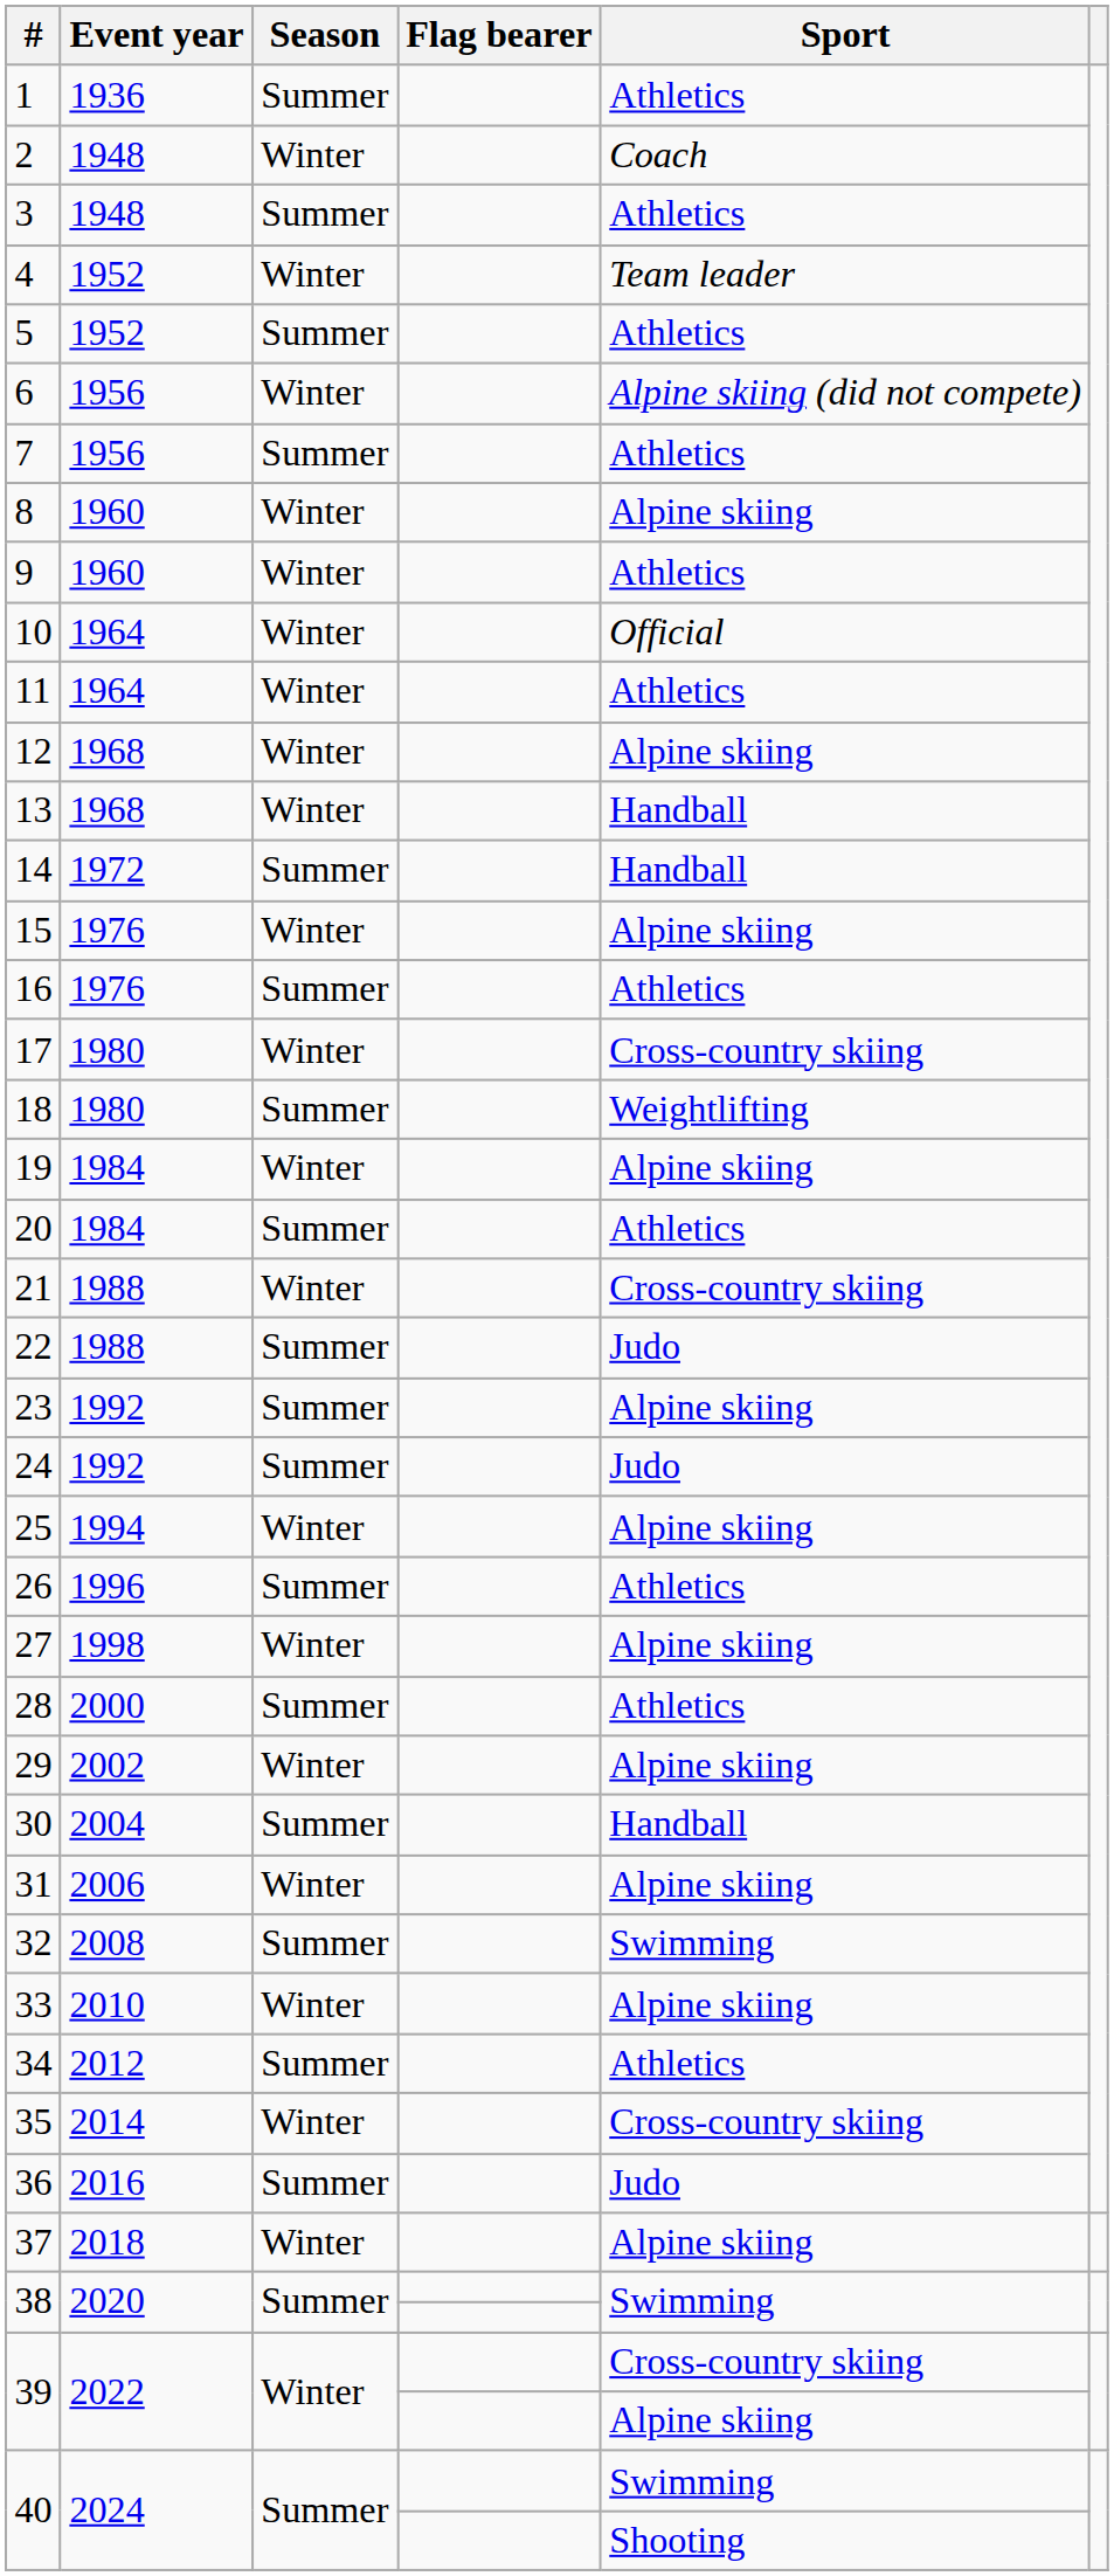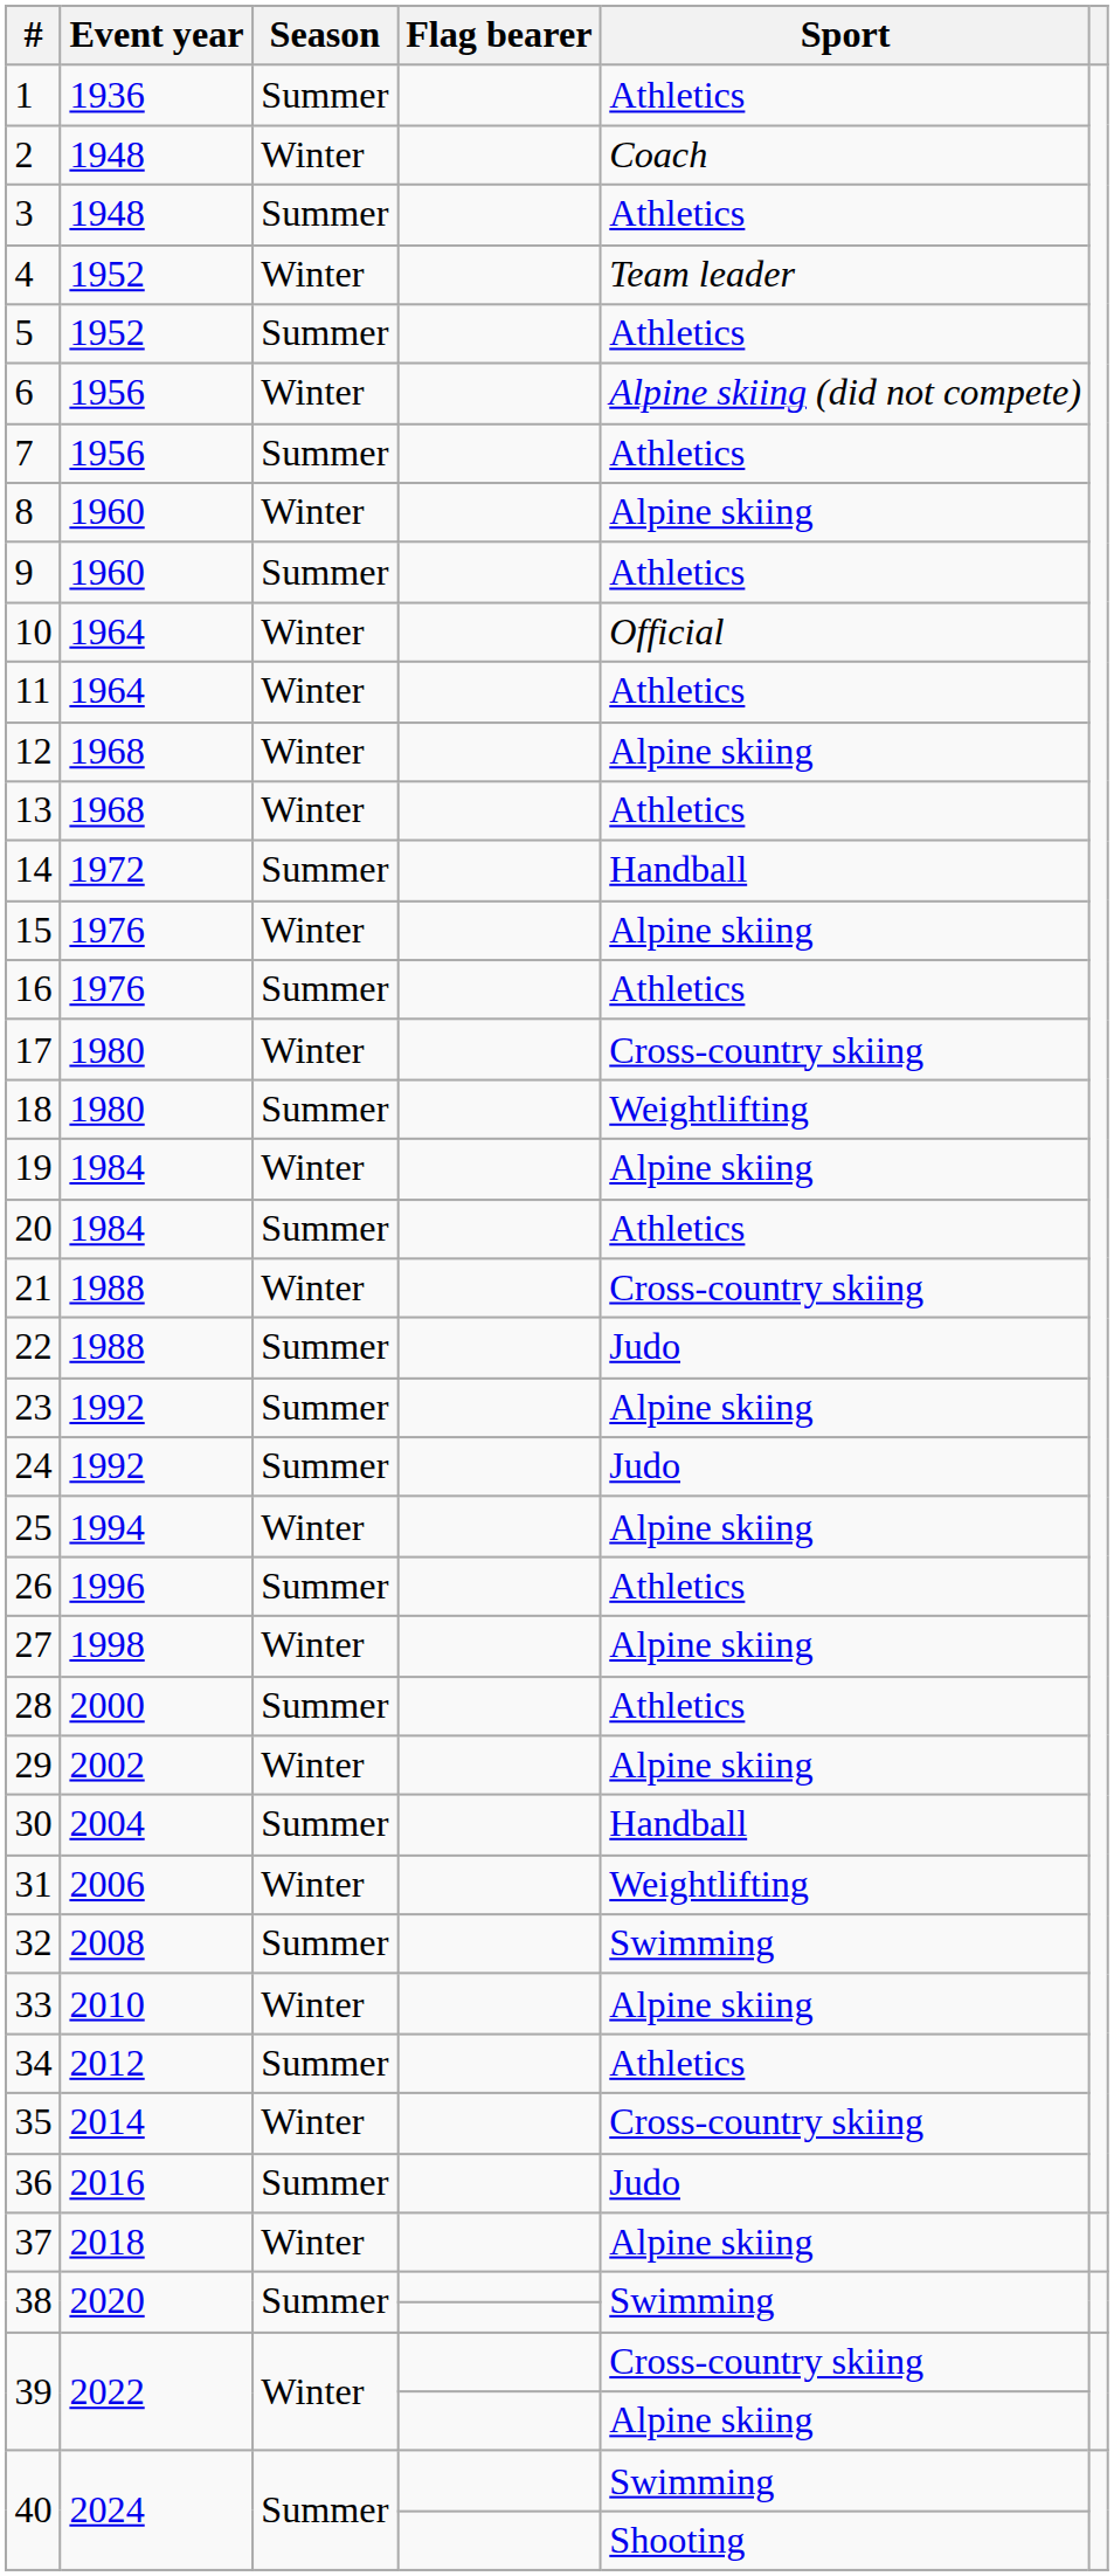 <table class="wikitable sortable">
 <tr>
 <th>#</th>
 <th>Event year</th>
 <th>Season</th>
 <th>Flag bearer</th>
 <th>Sport</th>
 <th></th>
 </tr>
 <tr>
 <td>1</td>
 <td><a href='#'>1936</a></td>
 <td>Summer</td>
 <td></td>
 <td><a href='#'>Athletics</a></td>
 <td rowspan=36></td>
 </tr>
 <tr>
 <td>2</td>
 <td><a href='#'>1948</a></td>
 <td>Winter</td>
 <td></td>
 <td><em>Coach</em></td>
 </tr>
 <tr>
 <td>3</td>
 <td><a href='#'>1948</a></td>
 <td>Summer</td>
 <td></td>
 <td><a href='#'>Athletics</a></td>
 </tr>
 <tr>
 <td>4</td>
 <td><a href='#'>1952</a></td>
 <td>Winter</td>
 <td></td>
 <td><em>Team leader</em></td>
 </tr>
 <tr>
 <td>5</td>
 <td><a href='#'>1952</a></td>
 <td>Summer</td>
 <td></td>
 <td><a href='#'>Athletics</a></td>
 </tr>
 <tr>
 <td>6</td>
 <td><a href='#'>1956</a></td>
 <td>Winter</td>
 <td></td>
 <td><em><a href='#'>Alpine skiing</a> (did not compete)</em></td>
 </tr>
 <tr>
 <td>7</td>
 <td><a href='#'>1956</a></td>
 <td>Summer</td>
 <td></td>
 <td><a href='#'>Athletics</a></td>
 </tr>
 <tr>
 <td>8</td>
 <td><a href='#'>1960</a></td>
 <td>Winter</td>
 <td></td>
 <td><a href='#'>Alpine skiing</a></td>
 </tr>
 <tr>
 <td>9</td>
 <td><a href='#'>1960</a></td>
-<td>Winter</td>
+<td>Summer</td>
 <td></td>
 <td><a href='#'>Athletics</a></td>
 </tr>
 <tr>
 <td>10</td>
 <td><a href='#'>1964</a></td>
 <td>Winter</td>
 <td></td>
 <td><em>Official</em></td>
 </tr>
 <tr>
 <td>11</td>
 <td><a href='#'>1964</a></td>
 <td>Winter</td>
 <td></td>
 <td><a href='#'>Athletics</a></td>
 </tr>
 <tr>
 <td>12</td>
 <td><a href='#'>1968</a></td>
 <td>Winter</td>
 <td></td>
 <td><a href='#'>Alpine skiing</a></td>
 </tr>
 <tr>
 <td>13</td>
 <td><a href='#'>1968</a></td>
 <td>Winter</td>
 <td></td>
-<td><a href='#'>Handball</a></td>
+<td><a href='#'>Athletics</a></td>
 </tr>
 <tr>
 <td>14</td>
 <td><a href='#'>1972</a></td>
 <td>Summer</td>
 <td></td>
 <td><a href='#'>Handball</a></td>
 </tr>
 <tr>
 <td>15</td>
 <td><a href='#'>1976</a></td>
 <td>Winter</td>
 <td></td>
 <td><a href='#'>Alpine skiing</a></td>
 </tr>
 <tr>
 <td>16</td>
 <td><a href='#'>1976</a></td>
 <td>Summer</td>
 <td></td>
 <td><a href='#'>Athletics</a></td>
 </tr>
 <tr>
 <td>17</td>
 <td><a href='#'>1980</a></td>
 <td>Winter</td>
 <td></td>
 <td><a href='#'>Cross-country skiing</a></td>
 </tr>
 <tr>
 <td>18</td>
 <td><a href='#'>1980</a></td>
 <td>Summer</td>
 <td></td>
 <td><a href='#'>Weightlifting</a></td>
 </tr>
 <tr>
 <td>19</td>
 <td><a href='#'>1984</a></td>
 <td>Winter</td>
 <td></td>
 <td><a href='#'>Alpine skiing</a></td>
 </tr>
 <tr>
 <td>20</td>
 <td><a href='#'>1984</a></td>
 <td>Summer</td>
 <td></td>
 <td><a href='#'>Athletics</a></td>
 </tr>
 <tr>
 <td>21</td>
 <td><a href='#'>1988</a></td>
 <td>Winter</td>
 <td></td>
 <td><a href='#'>Cross-country skiing</a></td>
 </tr>
 <tr>
 <td>22</td>
 <td><a href='#'>1988</a></td>
 <td>Summer</td>
 <td></td>
 <td><a href='#'>Judo</a></td>
 </tr>
 <tr>
 <td>23</td>
 <td><a href='#'>1992</a></td>
 <td>Summer</td>
 <td></td>
 <td><a href='#'>Alpine skiing</a></td>
 </tr>
 <tr>
 <td>24</td>
 <td><a href='#'>1992</a></td>
 <td>Summer</td>
 <td></td>
 <td><a href='#'>Judo</a></td>
 </tr>
 <tr>
 <td>25</td>
 <td><a href='#'>1994</a></td>
 <td>Winter</td>
 <td></td>
 <td><a href='#'>Alpine skiing</a></td>
 </tr>
 <tr>
 <td>26</td>
 <td><a href='#'>1996</a></td>
 <td>Summer</td>
 <td></td>
 <td><a href='#'>Athletics</a></td>
 </tr>
 <tr>
 <td>27</td>
 <td><a href='#'>1998</a></td>
 <td>Winter</td>
 <td></td>
 <td><a href='#'>Alpine skiing</a></td>
 </tr>
 <tr>
 <td>28</td>
 <td><a href='#'>2000</a></td>
 <td>Summer</td>
 <td></td>
 <td><a href='#'>Athletics</a></td>
 </tr>
 <tr>
 <td>29</td>
 <td><a href='#'>2002</a></td>
 <td>Winter</td>
 <td></td>
 <td><a href='#'>Alpine skiing</a></td>
 </tr>
 <tr>
 <td>30</td>
 <td><a href='#'>2004</a></td>
 <td>Summer</td>
 <td></td>
 <td><a href='#'>Handball</a></td>
 </tr>
 <tr>
 <td>31</td>
 <td><a href='#'>2006</a></td>
 <td>Winter</td>
 <td></td>
-<td><a href='#'>Alpine skiing</a></td>
+<td><a href='#'>Weightlifting</a></td>
 </tr>
 <tr>
 <td>32</td>
 <td><a href='#'>2008</a></td>
 <td>Summer</td>
 <td></td>
 <td><a href='#'>Swimming</a></td>
 </tr>
 <tr>
 <td>33</td>
 <td><a href='#'>2010</a></td>
 <td>Winter</td>
 <td></td>
 <td><a href='#'>Alpine skiing</a></td>
 </tr>
 <tr>
 <td>34</td>
 <td><a href='#'>2012</a></td>
 <td>Summer</td>
 <td></td>
 <td><a href='#'>Athletics</a></td>
 </tr>
 <tr>
 <td>35</td>
 <td><a href='#'>2014</a></td>
 <td>Winter</td>
 <td></td>
 <td><a href='#'>Cross-country skiing</a></td>
 </tr>
 <tr>
 <td>36</td>
 <td><a href='#'>2016</a></td>
 <td>Summer</td>
 <td></td>
 <td><a href='#'>Judo</a></td>
 </tr>
 <tr>
 <td>37</td>
 <td><a href='#'>2018</a></td>
 <td>Winter</td>
 <td></td>
 <td><a href='#'>Alpine skiing</a></td>
 <td></td>
 </tr>
 <tr>
 <td rowspan=2>38</td>
 <td rowspan=2><a href='#'>2020</a></td>
 <td rowspan=2>Summer</td>
 <td></td>
 <td rowspan=2><a href='#'>Swimming</a></td>
 <td rowspan=2></td>
 </tr>
 <tr>
 <td></td>
 </tr>
 <tr>
 <td rowspan=2>39</td>
 <td rowspan=2><a href='#'>2022</a></td>
 <td rowspan=2>Winter</td>
 <td></td>
 <td><a href='#'>Cross-country skiing</a></td>
 <td rowspan=2></td>
 </tr>
 <tr>
 <td></td>
 <td><a href='#'>Alpine skiing</a></td>
 </tr>
 <tr>
 <td rowspan=2>40</td>
 <td rowspan=2><a href='#'>2024</a></td>
 <td rowspan=2>Summer</td>
 <td></td>
 <td><a href='#'>Swimming</a></td>
 <td rowspan=2></td>
 </tr>
 <tr>
 <td></td>
 <td><a href='#'>Shooting</a></td>
 </tr>
 </table>
